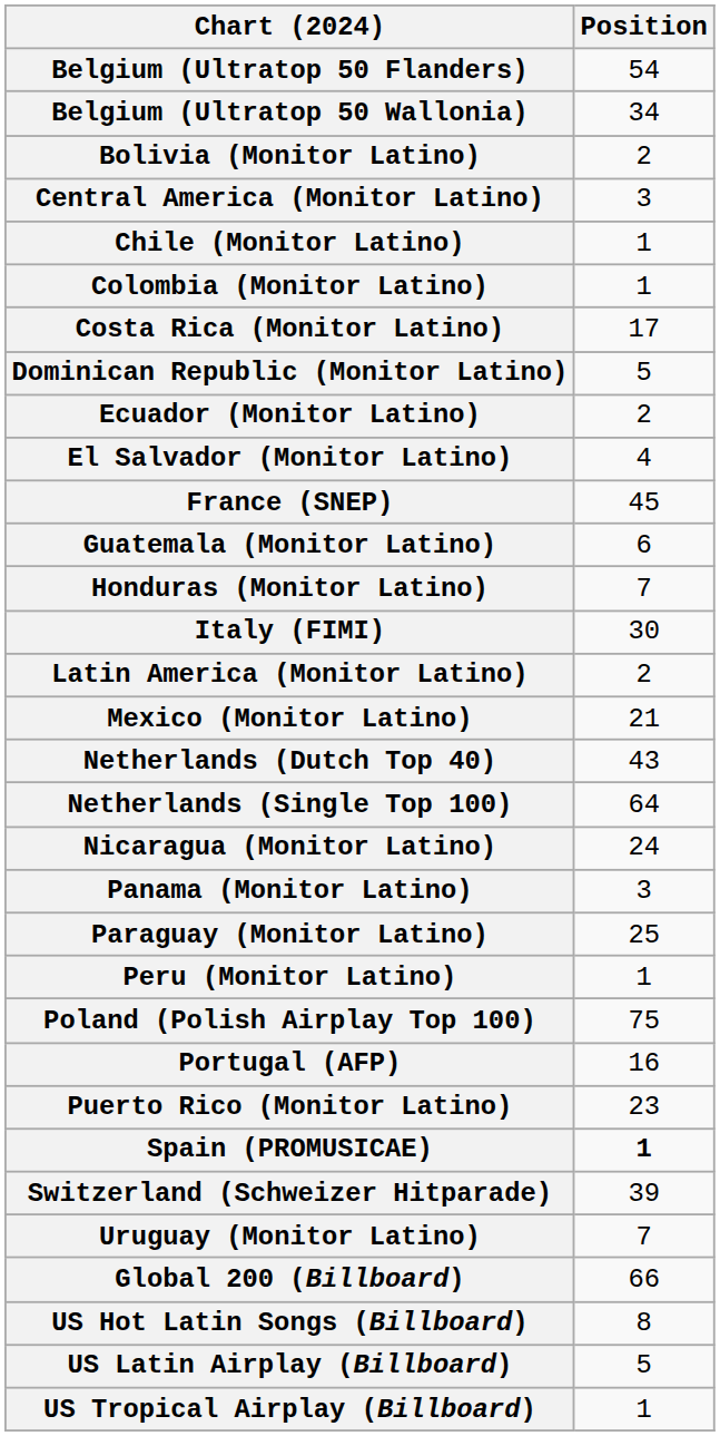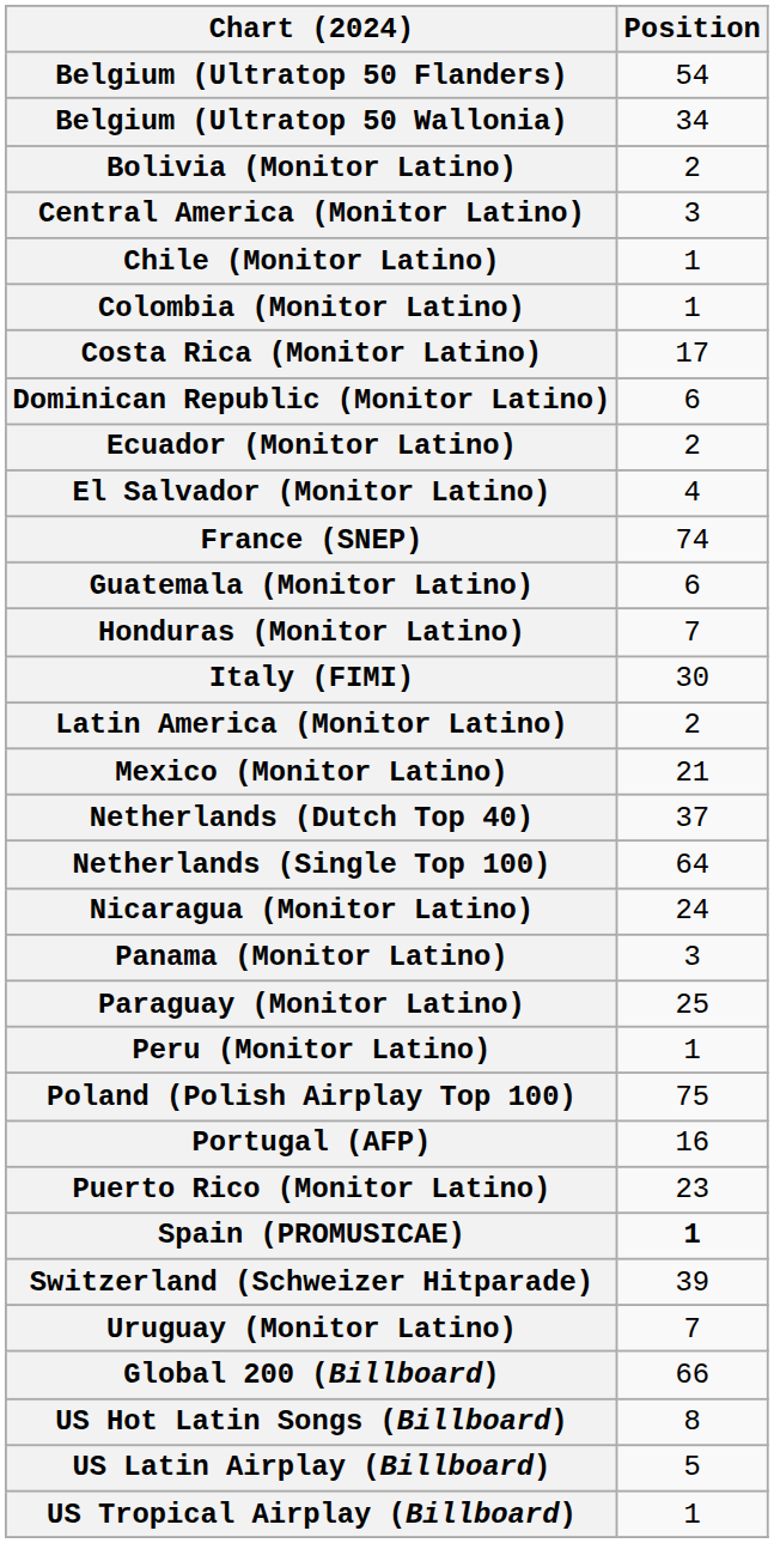 <table class="wikitable sortable plainrowheaders" style="text-align:center">
 <tr>
 <th scope="col">Chart (2024)</th>
 <th scope="col">Position</th>
 </tr>
 <tr>
 <th scope="row">Belgium (Ultratop 50 Flanders)</th>
 <td>54</td>
 </tr>
 <tr>
 <th scope="row">Belgium (Ultratop 50 Wallonia)</th>
 <td>34</td>
 </tr>
 <tr>
 <th scope="row">Bolivia (Monitor Latino)</th>
 <td>2</td>
 </tr>
 <tr>
 <th scope="row">Central America (Monitor Latino)</th>
 <td>3</td>
 </tr>
 <tr>
 <th scope="row">Chile (Monitor Latino)</th>
 <td>1</td>
 </tr>
 <tr>
 <th scope="row">Colombia (Monitor Latino)</th>
 <td>1</td>
 </tr>
 <tr>
 <th scope="row">Costa Rica (Monitor Latino)</th>
 <td>17</td>
 </tr>
 <tr>
 <th scope="row">Dominican Republic (Monitor Latino)</th>
-<td>5</td>
+<td>6</td>
 </tr>
 <tr>
 <th scope="row">Ecuador (Monitor Latino)</th>
 <td>2</td>
 </tr>
 <tr>
 <th scope="row">El Salvador (Monitor Latino)</th>
 <td>4</td>
 </tr>
 <tr>
 <th scope="row">France (SNEP)</th>
-<td>45</td>
+<td>74</td>
 </tr>
 <tr>
 <th scope="row">Guatemala (Monitor Latino)</th>
 <td>6</td>
 </tr>
 <tr>
 <th scope="row">Honduras (Monitor Latino)</th>
 <td>7</td>
 </tr>
 <tr>
 <th scope="row">Italy (FIMI)</th>
 <td>30</td>
 </tr>
 <tr>
 <th scope="row">Latin America (Monitor Latino)</th>
 <td>2</td>
 </tr>
 <tr>
 <th scope="row">Mexico (Monitor Latino)</th>
 <td>21</td>
 </tr>
 <tr>
 <th scope="row">Netherlands (Dutch Top 40)</th>
-<td>43</td>
+<td>37</td>
 </tr>
 <tr>
 <th scope="row">Netherlands (Single Top 100)</th>
 <td>64</td>
 </tr>
 <tr>
 <th scope="row">Nicaragua (Monitor Latino)</th>
 <td>24</td>
 </tr>
 <tr>
 <th scope="row">Panama (Monitor Latino)</th>
 <td>3</td>
 </tr>
 <tr>
 <th scope="row">Paraguay (Monitor Latino)</th>
 <td>25</td>
 </tr>
 <tr>
 <th scope="row">Peru (Monitor Latino)</th>
 <td>1</td>
 </tr>
 <tr>
 <th scope="row">Poland (Polish Airplay Top 100)</th>
 <td>75</td>
 </tr>
 <tr>
 <th scope="row">Portugal (AFP)</th>
 <td>16</td>
 </tr>
 <tr>
 <th scope="row">Puerto Rico (Monitor Latino)</th>
 <td>23</td>
 </tr>
 <tr>
 <th scope="row">Spain (PROMUSICAE)</th>
 <td><strong>1</strong></td>
 </tr>
 <tr>
 <th scope="row">Switzerland (Schweizer Hitparade)</th>
 <td>39</td>
 </tr>
 <tr>
 <th scope="row">Uruguay (Monitor Latino)</th>
 <td>7</td>
 </tr>
 <tr>
 <th scope="row">Global 200 (<em>Billboard</em>)</th>
 <td>66</td>
 </tr>
 <tr>
 <th scope="row">US Hot Latin Songs (<em>Billboard</em>)</th>
 <td>8</td>
 </tr>
 <tr>
 <th scope="row">US Latin Airplay (<em>Billboard</em>)</th>
 <td>5</td>
 </tr>
 <tr>
 <th scope="row">US Tropical Airplay (<em>Billboard</em>)</th>
 <td>1</td>
 </tr>
 </table>
